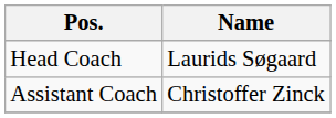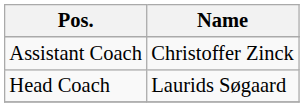 <table class="wikitable" style="text-align: left;">
 <tr>
 <th valign=center>Pos.</th>
 <th>Name</th>
 </tr>
 <tr>
 </tr>
 <tr>
+<td>Assistant Coach</td>
+<td>Christoffer Zinck</td>
+</tr>
+<tr>
 <td>Head Coach</td>
 <td>Laurids Søgaard</td>
 </tr>
 <tr>
-<td>Assistant Coach</td>
-<td>Christoffer Zinck</td>
-</tr>
-<tr>
 </tr>
 </table>
